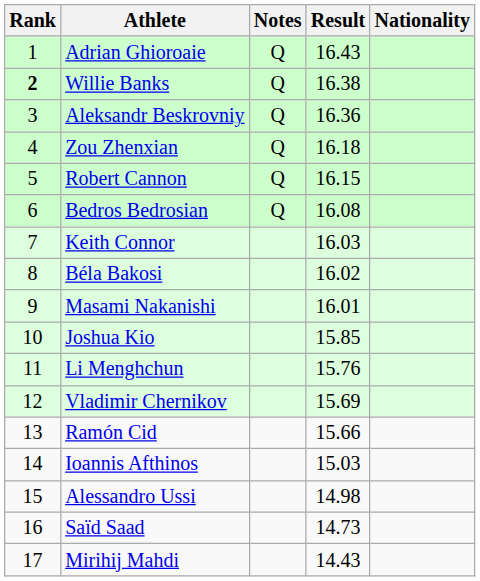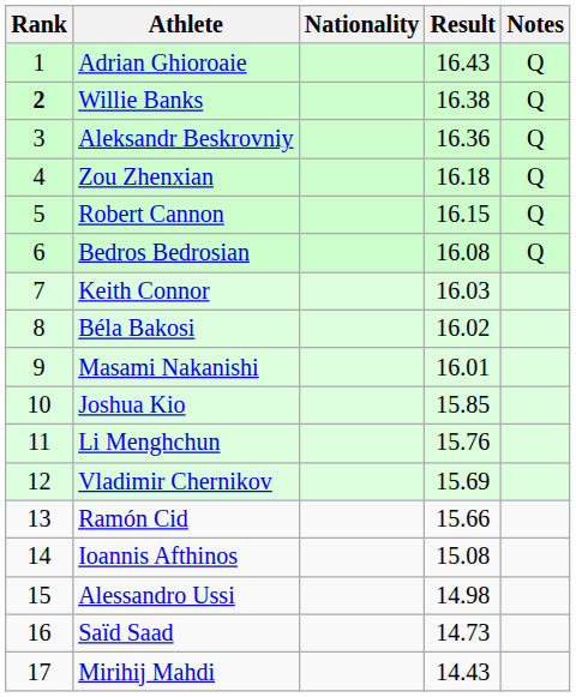 <table class="wikitable sortable" style="text-align:center">
 <tr>
 <th>Rank</th>
 <th>Athlete</th>
+<th>Nationality</th>
+<th>Result</th>
 <th>Notes</th>
-<th>Result</th>
-<th>Nationality</th>
 </tr>
 <tr bgcolor=ccffcc>
 <td>1</td>
 <td align=left><a href='#'>Adrian Ghioroaie</a></td>
+<td align=left></td>
+<td>16.43</td>
 <td>Q</td>
-<td>16.43</td>
-<td align=left></td>
 </tr>
 <tr bgcolor=ccffcc>
 <td><strong>2</strong></td>
 <td align=left><a href='#'>Willie Banks</a></td>
+<td align=left></td>
+<td>16.38</td>
 <td>Q</td>
-<td>16.38</td>
-<td align=left></td>
 </tr>
 <tr bgcolor=ccffcc>
 <td>3</td>
 <td align=left><a href='#'>Aleksandr Beskrovniy</a></td>
+<td align=left></td>
+<td>16.36</td>
 <td>Q</td>
-<td>16.36</td>
-<td align=left></td>
 </tr>
 <tr bgcolor=ccffcc>
 <td>4</td>
 <td align=left><a href='#'>Zou Zhenxian</a></td>
+<td align=left></td>
+<td>16.18</td>
 <td>Q</td>
-<td>16.18</td>
-<td align=left></td>
 </tr>
 <tr bgcolor=ccffcc>
 <td>5</td>
 <td align=left><a href='#'>Robert Cannon</a></td>
+<td align=left></td>
+<td>16.15</td>
 <td>Q</td>
-<td>16.15</td>
-<td align=left></td>
 </tr>
 <tr bgcolor=ccffcc>
 <td>6</td>
 <td align=left><a href='#'>Bedros Bedrosian</a></td>
+<td align=left></td>
+<td>16.08</td>
 <td>Q</td>
-<td>16.08</td>
-<td align=left></td>
 </tr>
 <tr bgcolor=ddffdd>
 <td>7</td>
 <td align=left><a href='#'>Keith Connor</a></td>
+<td align=left></td>
+<td>16.03</td>
 <td></td>
-<td>16.03</td>
-<td align=left></td>
 </tr>
 <tr bgcolor=ddffdd>
 <td>8</td>
 <td align=left><a href='#'>Béla Bakosi</a></td>
+<td align=left></td>
+<td>16.02</td>
 <td></td>
-<td>16.02</td>
-<td align=left></td>
 </tr>
 <tr bgcolor=ddffdd>
 <td>9</td>
 <td align=left><a href='#'>Masami Nakanishi</a></td>
+<td align=left></td>
+<td>16.01</td>
 <td></td>
-<td>16.01</td>
-<td align=left></td>
 </tr>
 <tr bgcolor=ddffdd>
 <td>10</td>
 <td align=left><a href='#'>Joshua Kio</a></td>
+<td align=left></td>
+<td>15.85</td>
 <td></td>
-<td>15.85</td>
-<td align=left></td>
 </tr>
 <tr bgcolor=ddffdd>
 <td>11</td>
 <td align=left><a href='#'>Li Menghchun</a></td>
+<td align=left></td>
+<td>15.76</td>
 <td></td>
-<td>15.76</td>
-<td align=left></td>
 </tr>
 <tr bgcolor=ddffdd>
 <td>12</td>
 <td align=left><a href='#'>Vladimir Chernikov</a></td>
+<td align=left></td>
+<td>15.69</td>
 <td></td>
-<td>15.69</td>
-<td align=left></td>
 </tr>
 <tr>
 <td>13</td>
 <td align=left><a href='#'>Ramón Cid</a></td>
+<td align=left></td>
+<td>15.66</td>
 <td></td>
-<td>15.66</td>
-<td align=left></td>
 </tr>
 <tr>
 <td>14</td>
 <td align=left><a href='#'>Ioannis Afthinos</a></td>
+<td align=left></td>
+<td>15.08</td>
 <td></td>
-<td>15.03</td>
-<td align=left></td>
 </tr>
 <tr>
 <td>15</td>
 <td align=left><a href='#'>Alessandro Ussi</a></td>
+<td align=left></td>
+<td>14.98</td>
 <td></td>
-<td>14.98</td>
-<td align=left></td>
 </tr>
 <tr>
 <td>16</td>
 <td align=left><a href='#'>Saïd Saad</a></td>
+<td align=left></td>
+<td>14.73</td>
 <td></td>
-<td>14.73</td>
-<td align=left></td>
 </tr>
 <tr>
 <td>17</td>
 <td align=left><a href='#'>Mirihij Mahdi</a></td>
+<td align=left></td>
+<td>14.43</td>
 <td></td>
-<td>14.43</td>
-<td align=left></td>
 </tr>
 </table>
